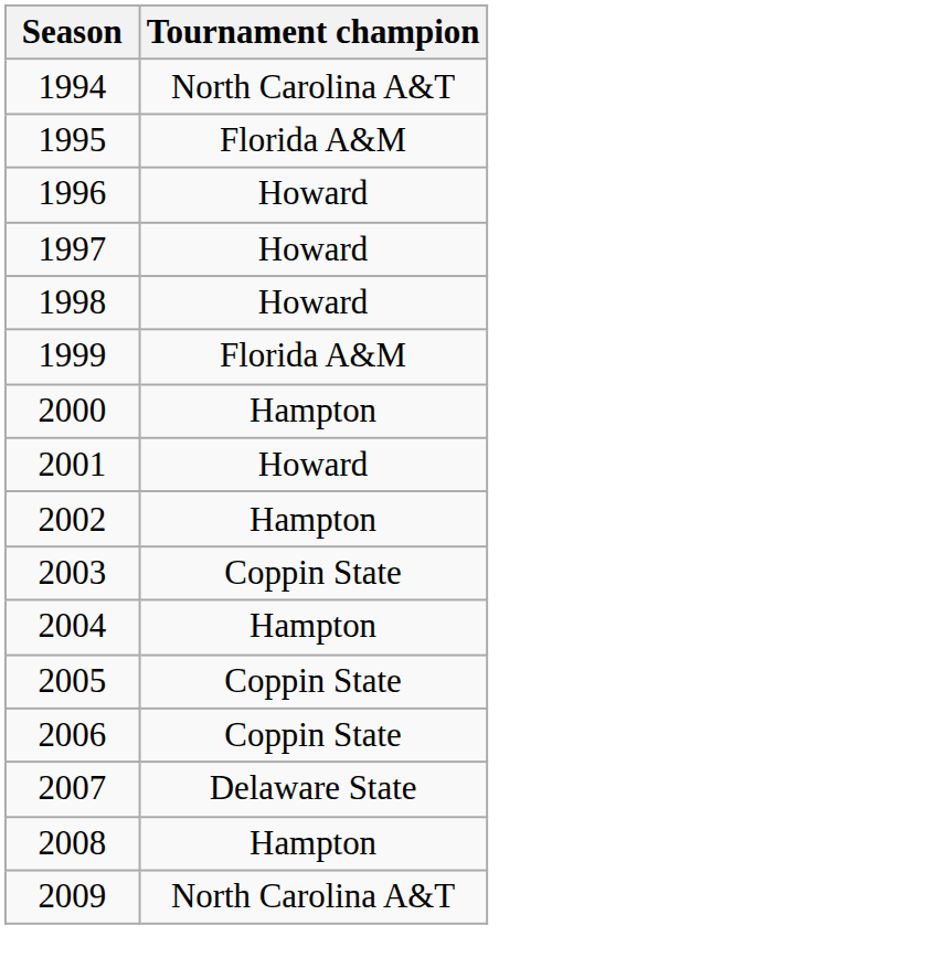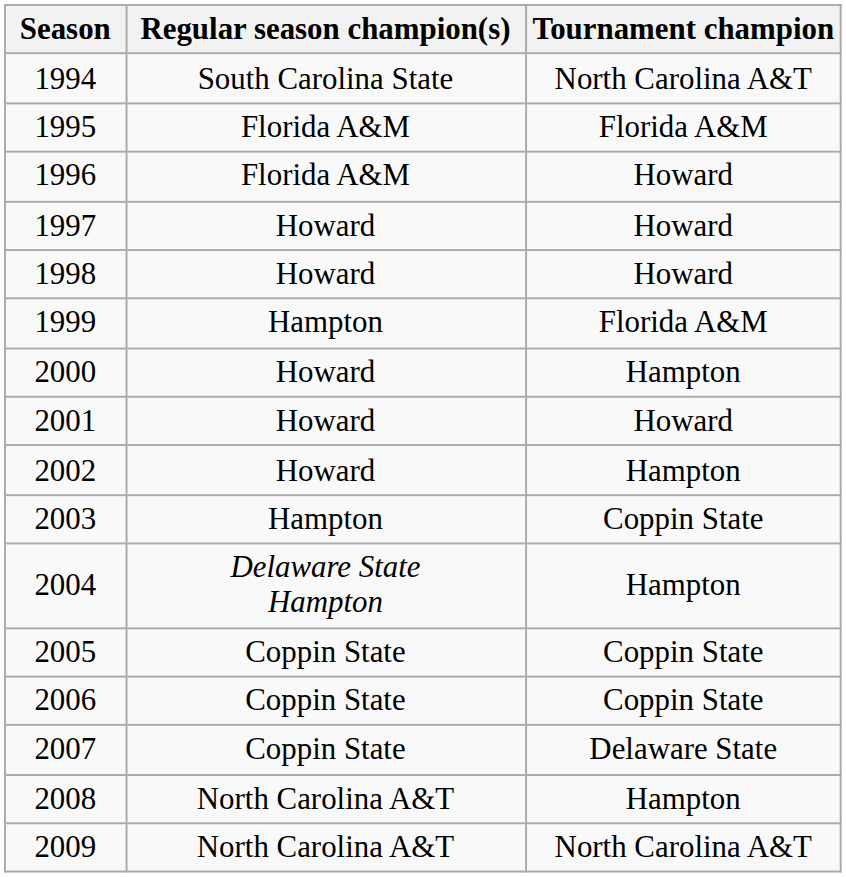 <table class="wikitable" style="text-align: center">
 <tr>
 <th> Season </th>
+<th> Regular season champion(s) </th>
 <th>Tournament champion</th>
 </tr>
 <tr>
 <td>1994</td>
+<td>South Carolina State</td>
 <td> North Carolina A&T </td>
 </tr>
 <tr>
 <td>1995</td>
 <td>Florida A&M</td>
+<td>Florida A&M</td>
 </tr>
 <tr>
 <td>1996</td>
+<td>Florida A&M</td>
 <td>Howard</td>
 </tr>
 <tr>
 <td>1997</td>
 <td>Howard</td>
+<td>Howard</td>
 </tr>
 <tr>
 <td>1998</td>
 <td>Howard</td>
+<td>Howard</td>
 </tr>
 <tr>
 <td>1999</td>
+<td>Hampton</td>
 <td>Florida A&M</td>
 </tr>
 <tr>
 <td>2000</td>
+<td>Howard</td>
 <td>Hampton</td>
 </tr>
 <tr>
 <td>2001</td>
 <td>Howard</td>
+<td>Howard</td>
 </tr>
 <tr>
 <td>2002</td>
+<td>Howard</td>
 <td>Hampton</td>
 </tr>
 <tr>
 <td>2003</td>
+<td>Hampton</td>
 <td>Coppin State</td>
 </tr>
 <tr>
 <td>2004</td>
+<td><em>Delaware State<br>Hampton</em></td>
 <td>Hampton</td>
 </tr>
 <tr>
 <td>2005</td>
 <td>Coppin State</td>
+<td>Coppin State</td>
 </tr>
 <tr>
 <td>2006</td>
 <td>Coppin State</td>
+<td>Coppin State</td>
 </tr>
 <tr>
 <td>2007</td>
+<td>Coppin State</td>
 <td>Delaware State</td>
 </tr>
 <tr>
 <td>2008</td>
+<td>North Carolina A&T</td>
 <td>Hampton</td>
 </tr>
 <tr>
 <td>2009</td>
 <td>North Carolina A&T</td>
+<td>North Carolina A&T</td>
 </tr>
 </table>
